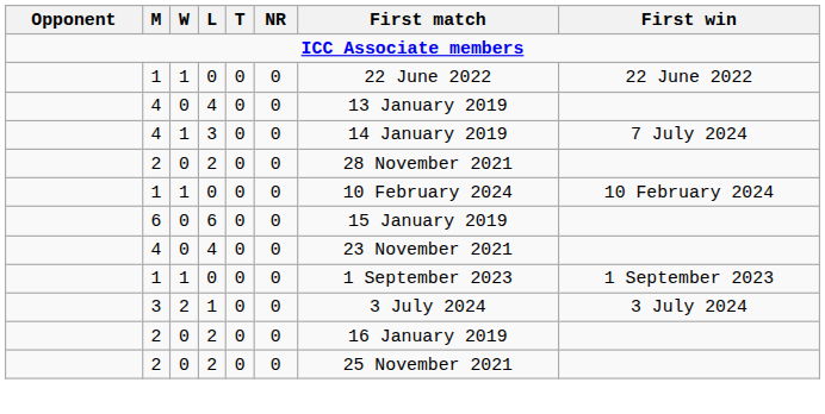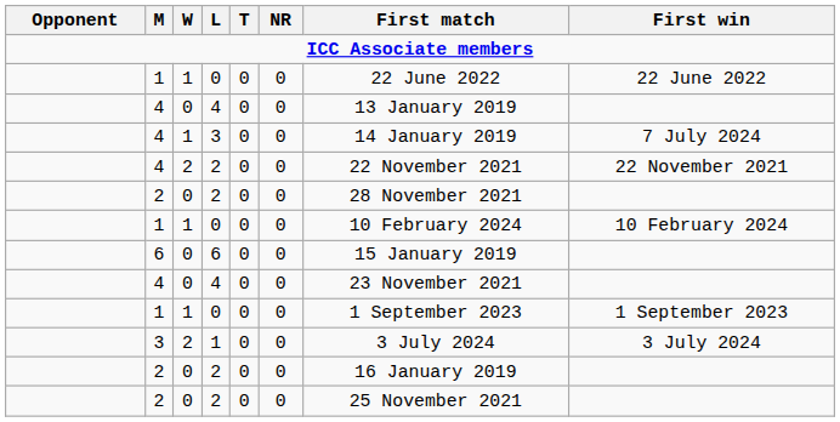 <table class="wikitable" style="text-align: center; width: 600px;">
 <tr>
 <th>Opponent</th>
 <th>M</th>
 <th>W</th>
 <th>L</th>
 <th>T</th>
 <th>NR</th>
 <th>First match</th>
 <th>First win</th>
 </tr>
 <tr>
 <td colspan="8" style="text-align: center;"><strong><a href='#'>ICC Associate members</a></strong></td>
 </tr>
 <tr>
 <td align=left></td>
 <td>1</td>
 <td>1</td>
 <td>0</td>
 <td>0</td>
 <td>0</td>
 <td>22 June 2022</td>
 <td>22 June 2022</td>
 </tr>
 <tr>
 <td align=left></td>
 <td>4</td>
 <td>0</td>
 <td>4</td>
 <td>0</td>
 <td>0</td>
 <td>13 January 2019</td>
 <td></td>
 </tr>
 <tr>
 <td align=left></td>
 <td>4</td>
 <td>1</td>
 <td>3</td>
 <td>0</td>
 <td>0</td>
 <td>14 January 2019</td>
 <td>7 July 2024</td>
+</tr>
+<tr>
+<td align=left></td>
+<td>4</td>
+<td>2</td>
+<td>2</td>
+<td>0</td>
+<td>0</td>
+<td>22 November 2021</td>
+<td>22 November 2021</td>
 </tr>
 <tr>
 <td align=left></td>
 <td>2</td>
 <td>0</td>
 <td>2</td>
 <td>0</td>
 <td>0</td>
 <td>28 November 2021</td>
 <td></td>
 </tr>
 <tr>
 <td align=left></td>
 <td>1</td>
 <td>1</td>
 <td>0</td>
 <td>0</td>
 <td>0</td>
 <td>10 February 2024</td>
 <td>10 February 2024</td>
 </tr>
 <tr>
 <td align=left></td>
 <td>6</td>
 <td>0</td>
 <td>6</td>
 <td>0</td>
 <td>0</td>
 <td>15 January 2019</td>
 <td></td>
 </tr>
 <tr>
 <td align=left></td>
 <td>4</td>
 <td>0</td>
 <td>4</td>
 <td>0</td>
 <td>0</td>
 <td>23 November 2021</td>
 <td></td>
 </tr>
 <tr>
 <td align=left></td>
 <td>1</td>
 <td>1</td>
 <td>0</td>
 <td>0</td>
 <td>0</td>
 <td>1 September 2023</td>
 <td>1 September 2023</td>
 </tr>
 <tr>
 <td align=left></td>
 <td>3</td>
 <td>2</td>
 <td>1</td>
 <td>0</td>
 <td>0</td>
 <td>3 July 2024</td>
 <td>3 July 2024</td>
 </tr>
 <tr>
 <td align=left></td>
 <td>2</td>
 <td>0</td>
 <td>2</td>
 <td>0</td>
 <td>0</td>
 <td>16 January 2019</td>
 <td></td>
 </tr>
 <tr>
 <td align=left></td>
 <td>2</td>
 <td>0</td>
 <td>2</td>
 <td>0</td>
 <td>0</td>
 <td>25 November 2021</td>
 <td></td>
 </tr>
 </table>
